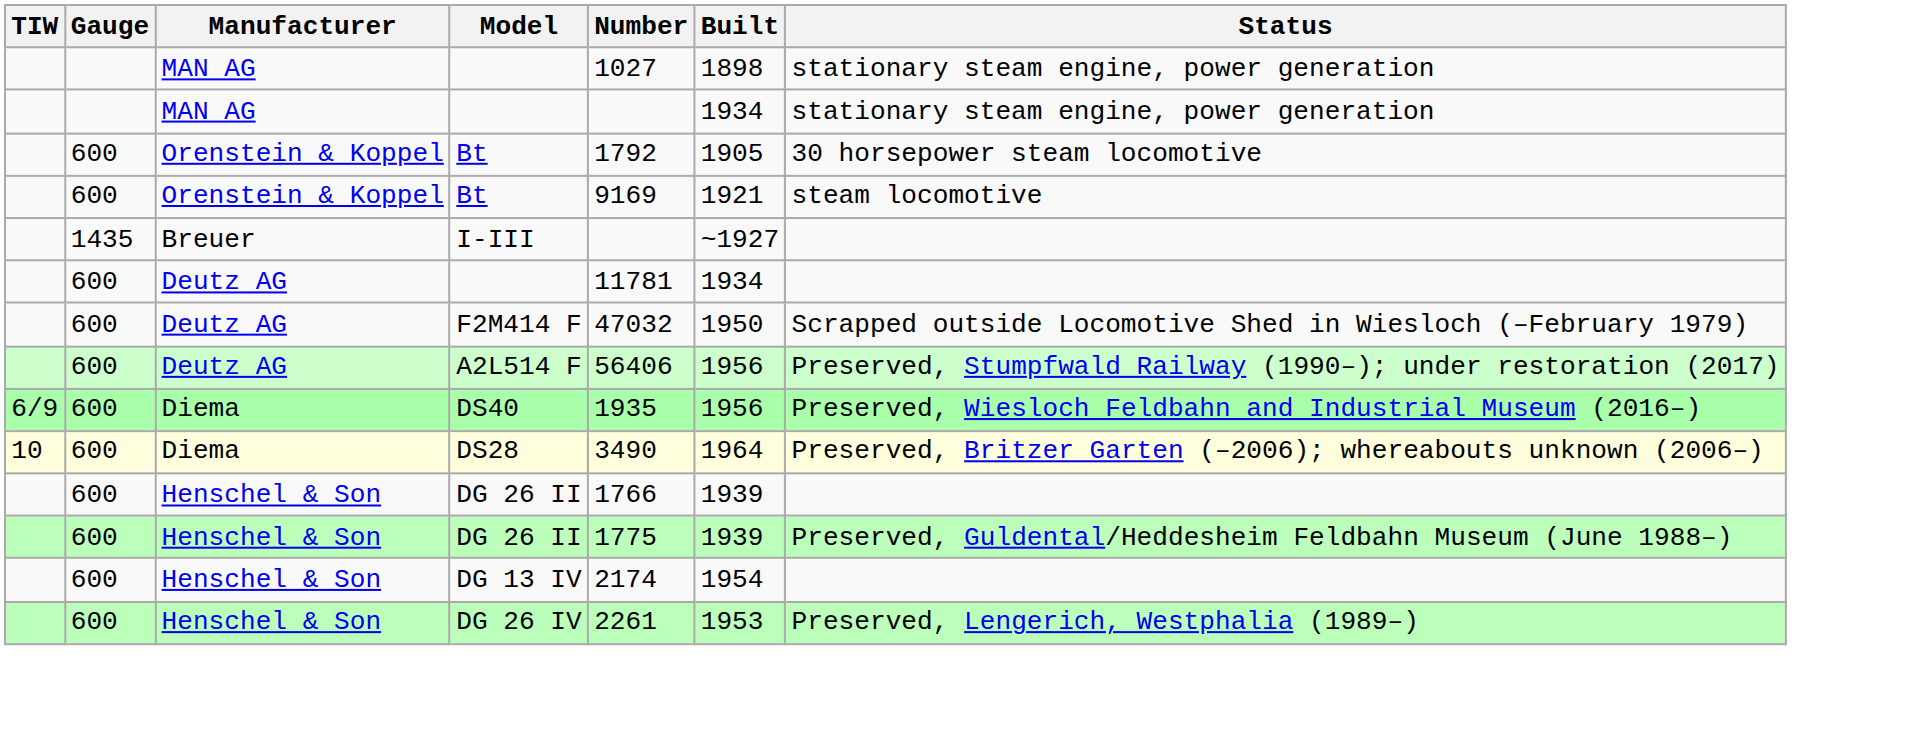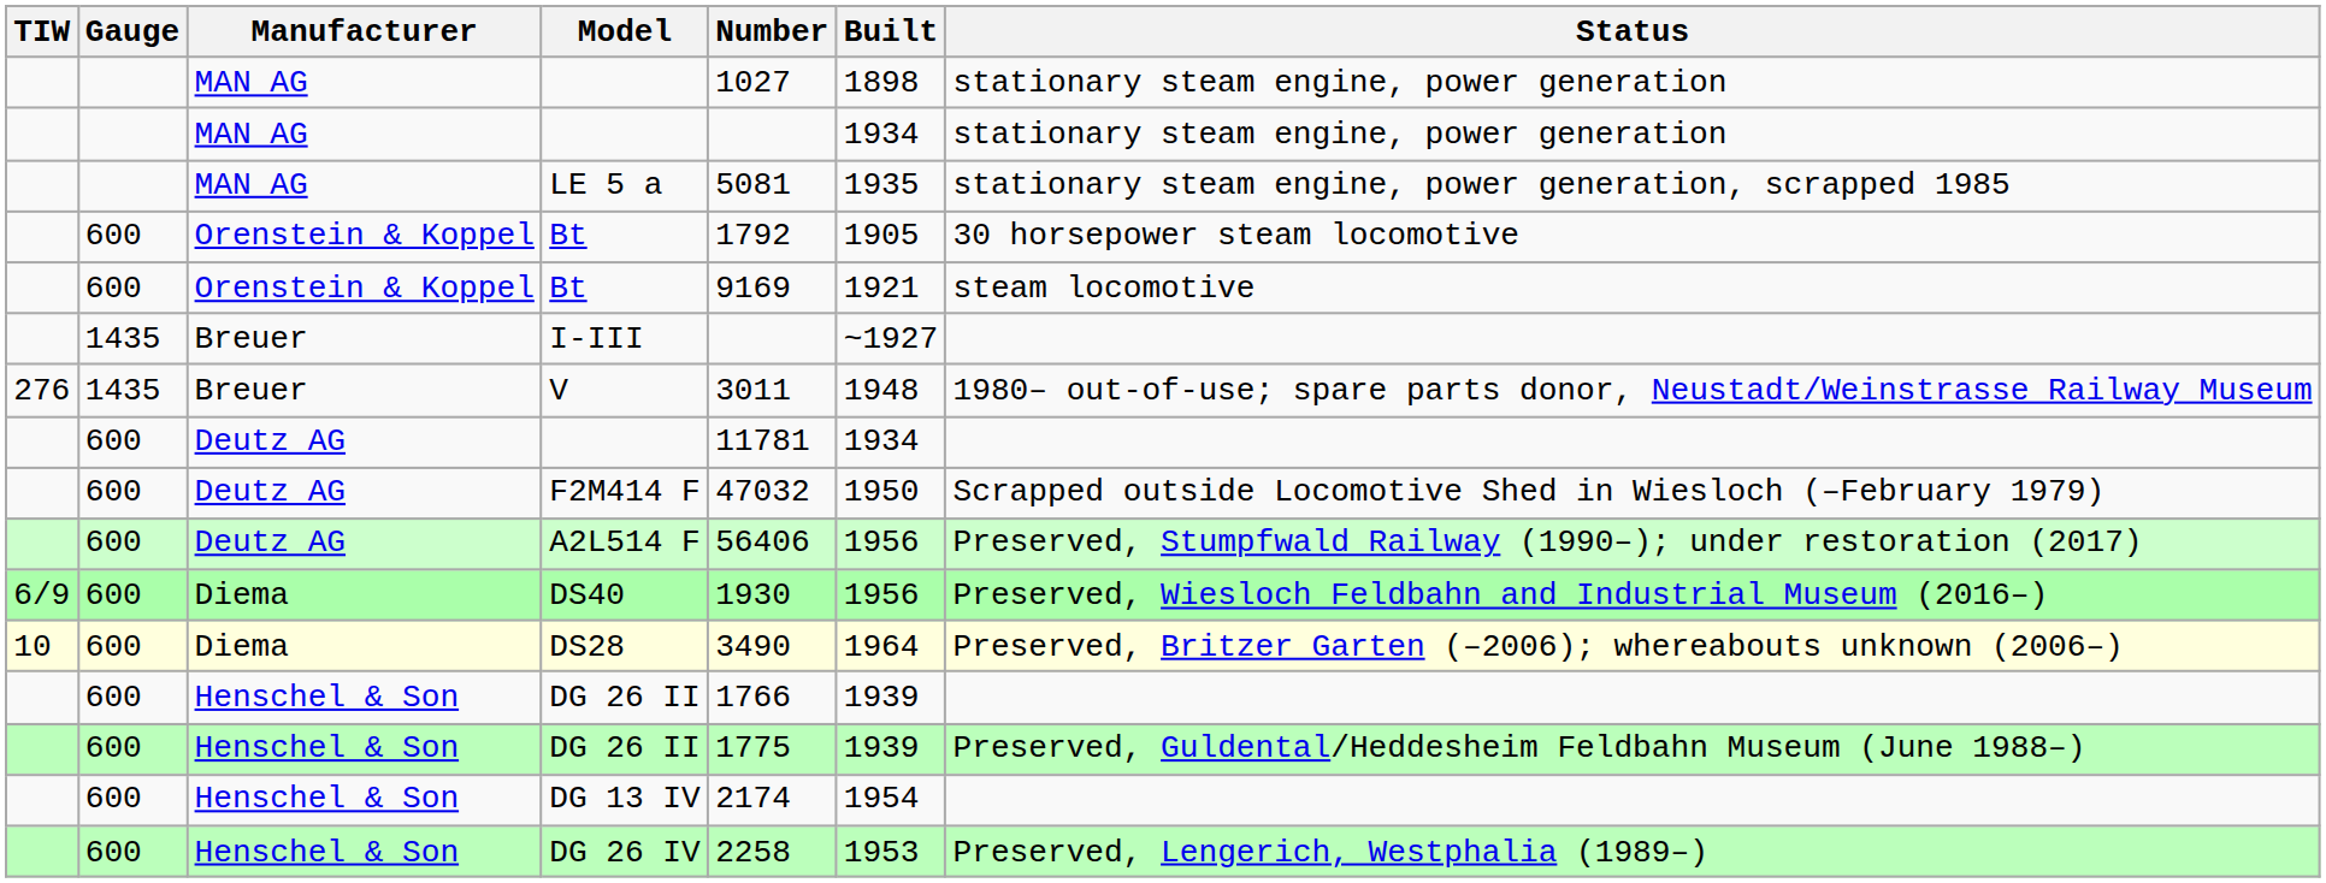 <table class=wikitable>
 <tr>
 <th>TIW</th>
 <th>Gauge</th>
 <th>Manufacturer</th>
 <th>Model</th>
 <th>Number</th>
 <th>Built</th>
 <th>Status</th>
 </tr>
 <tr>
 <td></td>
 <td></td>
 <td><a href='#'>MAN AG</a></td>
 <td></td>
 <td>1027</td>
 <td>1898</td>
 <td>stationary steam engine, power generation</td>
 </tr>
 <tr>
 <td></td>
 <td></td>
 <td><a href='#'>MAN AG</a></td>
 <td></td>
 <td></td>
 <td>1934</td>
 <td>stationary steam engine, power generation</td>
 </tr>
 <tr>
 <td></td>
+<td></td>
+<td><a href='#'>MAN AG</a></td>
+<td>LE 5 a</td>
+<td>5081</td>
+<td>1935</td>
+<td>stationary steam engine, power generation, scrapped 1985</td>
+</tr>
+<tr>
+<td></td>
 <td>600</td>
 <td><a href='#'>Orenstein & Koppel</a></td>
 <td><a href='#'>Bt</a></td>
 <td>1792</td>
 <td>1905</td>
 <td>30 horsepower steam locomotive</td>
 </tr>
 <tr>
 <td></td>
 <td>600</td>
 <td><a href='#'>Orenstein & Koppel</a></td>
 <td><a href='#'>Bt</a></td>
 <td>9169</td>
 <td>1921</td>
 <td>steam locomotive</td>
 </tr>
 <tr>
 <td></td>
 <td>1435</td>
 <td>Breuer</td>
 <td>I-III</td>
 <td></td>
 <td>~1927</td>
 <td></td>
+</tr>
+<tr>
+<td>276</td>
+<td>1435</td>
+<td>Breuer</td>
+<td>V</td>
+<td>3011</td>
+<td>1948</td>
+<td>1980‒ out-of-use; spare parts donor, <a href='#'>Neustadt/Weinstrasse Railway Museum</a></td>
 </tr>
 <tr>
 <td></td>
 <td>600</td>
 <td><a href='#'>Deutz AG</a></td>
 <td></td>
 <td>11781</td>
 <td>1934</td>
 <td></td>
 </tr>
 <tr>
 <td></td>
 <td>600</td>
 <td><a href='#'>Deutz AG</a></td>
 <td>F2M414 F</td>
 <td>47032</td>
 <td>1950</td>
 <td>Scrapped outside Locomotive Shed in Wiesloch (‒February 1979)</td>
 </tr>
 <tr bgcolor="#cfc">
 <td></td>
 <td>600</td>
 <td><a href='#'>Deutz AG</a></td>
 <td>A2L514 F</td>
 <td>56406</td>
 <td>1956</td>
 <td>Preserved, <a href='#'>Stumpfwald Railway</a> (1990–); under restoration (2017)</td>
 </tr>
 <tr bgcolor="#afa">
 <td>6/9</td>
 <td>600</td>
 <td>Diema</td>
 <td>DS40</td>
-<td>1935</td>
+<td>1930</td>
 <td>1956</td>
 <td>Preserved, <a href='#'>Wiesloch Feldbahn and Industrial Museum</a> (2016–)</td>
 </tr>
 <tr bgcolor="#ffd">
 <td>10</td>
 <td>600</td>
 <td>Diema</td>
 <td>DS28</td>
 <td>3490</td>
 <td>1964</td>
 <td>Preserved, <a href='#'>Britzer Garten</a> (–2006); whereabouts unknown (2006–)</td>
 </tr>
 <tr>
 <td></td>
 <td>600</td>
 <td><a href='#'>Henschel & Son</a></td>
 <td>DG 26 II</td>
 <td>1766</td>
 <td>1939</td>
 <td></td>
 </tr>
 <tr bgcolor="#bfb">
 <td></td>
 <td>600</td>
 <td><a href='#'>Henschel & Son</a></td>
 <td>DG 26 II</td>
 <td>1775</td>
 <td>1939</td>
 <td>Preserved, <a href='#'>Guldental</a>/Heddesheim Feldbahn Museum (June 1988–)</td>
 </tr>
 <tr>
 <td></td>
 <td>600</td>
 <td><a href='#'>Henschel & Son</a></td>
 <td>DG 13 IV</td>
 <td>2174</td>
 <td>1954</td>
 <td></td>
 </tr>
 <tr bgcolor="#bfb">
 <td></td>
 <td>600</td>
 <td><a href='#'>Henschel & Son</a></td>
 <td>DG 26 IV</td>
-<td>2261</td>
+<td>2258</td>
 <td>1953</td>
 <td>Preserved, <a href='#'>Lengerich, Westphalia</a> (1989–)</td>
 </tr>
 </table>
